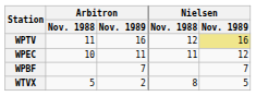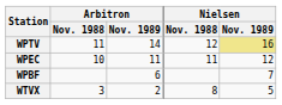 <table class="wikitable sortable" style="margin: 1em; float: right;">
 <tr>
 <th rowspan="2">Station</th>
 <th colspan="2" style="border-right: 2px solid grey;">Arbitron</th>
 <th colspan="2">Nielsen</th>
 </tr>
 <tr>
 <th scope="col">Nov. 1988</th>
 <th scope="col" style="border-right: 2px solid grey;">Nov. 1989</th>
 <th scope="col">Nov. 1988</th>
 <th scope="col">Nov. 1989</th>
 </tr>
 <tr>
 <th scope="row" >WPTV</th>
 <td style="text-align: right;">11</td>
-<td style="text-align: right; border-right: 2px solid grey;">16</td>
+<td style="text-align: right; border-right: 2px solid grey;">14</td>
 <td style="text-align: right;">12</td>
 <td style="background: khaki; text-align: right;">16</td>
 </tr>
 <tr>
 <th scope="row" >WPEC</th>
 <td style="text-align: right;">10</td>
 <td style="text-align: right; border-right: 2px solid grey;">11</td>
 <td style="text-align: right;">11</td>
 <td style="text-align: right;">12</td>
 </tr>
 <tr>
 <th scope="row" >WPBF</th>
 <td></td>
-<td style="text-align: right; border-right: 2px solid grey;">7</td>
+<td style="text-align: right; border-right: 2px solid grey;">6</td>
 <td></td>
 <td style="text-align: right;">7</td>
 </tr>
 <tr>
 <th scope="row" >WTVX</th>
-<td style="text-align: right;">5</td>
+<td style="text-align: right;">3</td>
 <td style="text-align: right; border-right: 2px solid grey;">2</td>
 <td style="text-align: right;">8</td>
 <td style="text-align: right;">5</td>
 </tr>
 </table>
